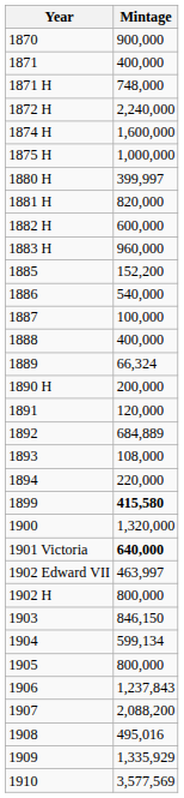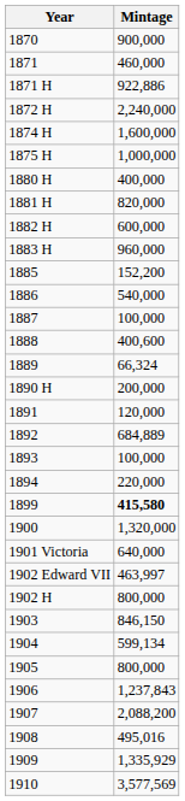 <table class="wikitable sortable">
 <tr>
 <th>Year</th>
 <th>Mintage</th>
 </tr>
 <tr>
 <td>1870</td>
 <td>900,000</td>
 </tr>
 <tr>
 <td>1871</td>
-<td>400,000</td>
+<td>460,000</td>
 </tr>
 <tr>
 <td>1871 H</td>
-<td>748,000</td>
+<td>922,886</td>
 </tr>
 <tr>
 <td>1872 H</td>
 <td>2,240,000</td>
 </tr>
 <tr>
 <td>1874 H</td>
 <td>1,600,000</td>
 </tr>
 <tr>
 <td>1875 H</td>
 <td>1,000,000</td>
 </tr>
 <tr>
 <td>1880 H</td>
-<td>399,997</td>
+<td>400,000</td>
 </tr>
 <tr>
 <td>1881 H</td>
 <td>820,000</td>
 </tr>
 <tr>
 <td>1882 H</td>
 <td>600,000</td>
 </tr>
 <tr>
 <td>1883 H</td>
 <td>960,000</td>
 </tr>
 <tr>
 <td>1885</td>
 <td>152,200</td>
 </tr>
 <tr>
 <td>1886</td>
 <td>540,000</td>
 </tr>
 <tr>
 <td>1887</td>
 <td>100,000</td>
 </tr>
 <tr>
 <td>1888</td>
-<td>400,000</td>
+<td>400,600</td>
 </tr>
 <tr>
 <td>1889</td>
 <td>66,324</td>
 </tr>
 <tr>
 <td>1890 H</td>
 <td>200,000</td>
 </tr>
 <tr>
 <td>1891</td>
 <td>120,000</td>
 </tr>
 <tr>
 <td>1892</td>
 <td>684,889</td>
 </tr>
 <tr>
 <td>1893</td>
-<td>108,000</td>
+<td>100,000</td>
 </tr>
 <tr>
 <td>1894</td>
 <td>220,000</td>
 </tr>
 <tr>
 <td>1899</td>
 <td><strong>415,580</strong></td>
 </tr>
 <tr>
 <td>1900</td>
 <td>1,320,000</td>
 </tr>
 <tr>
 <td>1901 Victoria</td>
-<td><strong>640,000</strong></td>
+<td>640,000</td>
 </tr>
 <tr>
 <td>1902 Edward VII</td>
 <td>463,997</td>
 </tr>
 <tr>
 <td>1902 H</td>
 <td>800,000</td>
 </tr>
 <tr>
 <td>1903</td>
 <td>846,150</td>
 </tr>
 <tr>
 <td>1904</td>
 <td>599,134</td>
 </tr>
 <tr>
 <td>1905</td>
 <td>800,000</td>
 </tr>
 <tr>
 <td>1906</td>
 <td>1,237,843</td>
 </tr>
 <tr>
 <td>1907</td>
 <td>2,088,200</td>
 </tr>
 <tr>
 <td>1908</td>
 <td>495,016</td>
 </tr>
 <tr>
 <td>1909</td>
 <td>1,335,929</td>
 </tr>
 <tr>
 <td>1910</td>
 <td>3,577,569</td>
 </tr>
 </table>
